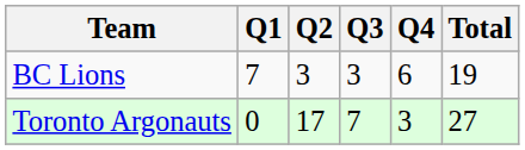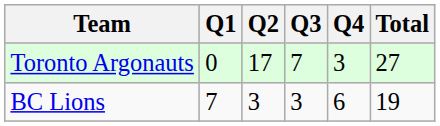 <table class="wikitable">
 <tr>
 <th>Team</th>
 <th>Q1</th>
 <th>Q2</th>
 <th>Q3</th>
 <th>Q4</th>
 <th>Total</th>
 </tr>
+<tr style="background-color:#ddffdd">
+<td><a href='#'>Toronto Argonauts</a></td>
+<td>0</td>
+<td>17</td>
+<td>7</td>
+<td>3</td>
+<td>27</td>
+</tr>
 <tr>
 <td><a href='#'>BC Lions</a></td>
 <td>7</td>
 <td>3</td>
 <td>3</td>
 <td>6</td>
 <td>19</td>
 </tr>
-<tr style="background-color:#ddffdd">
-<td><a href='#'>Toronto Argonauts</a></td>
-<td>0</td>
-<td>17</td>
-<td>7</td>
-<td>3</td>
-<td>27</td>
-</tr>
 </table>
